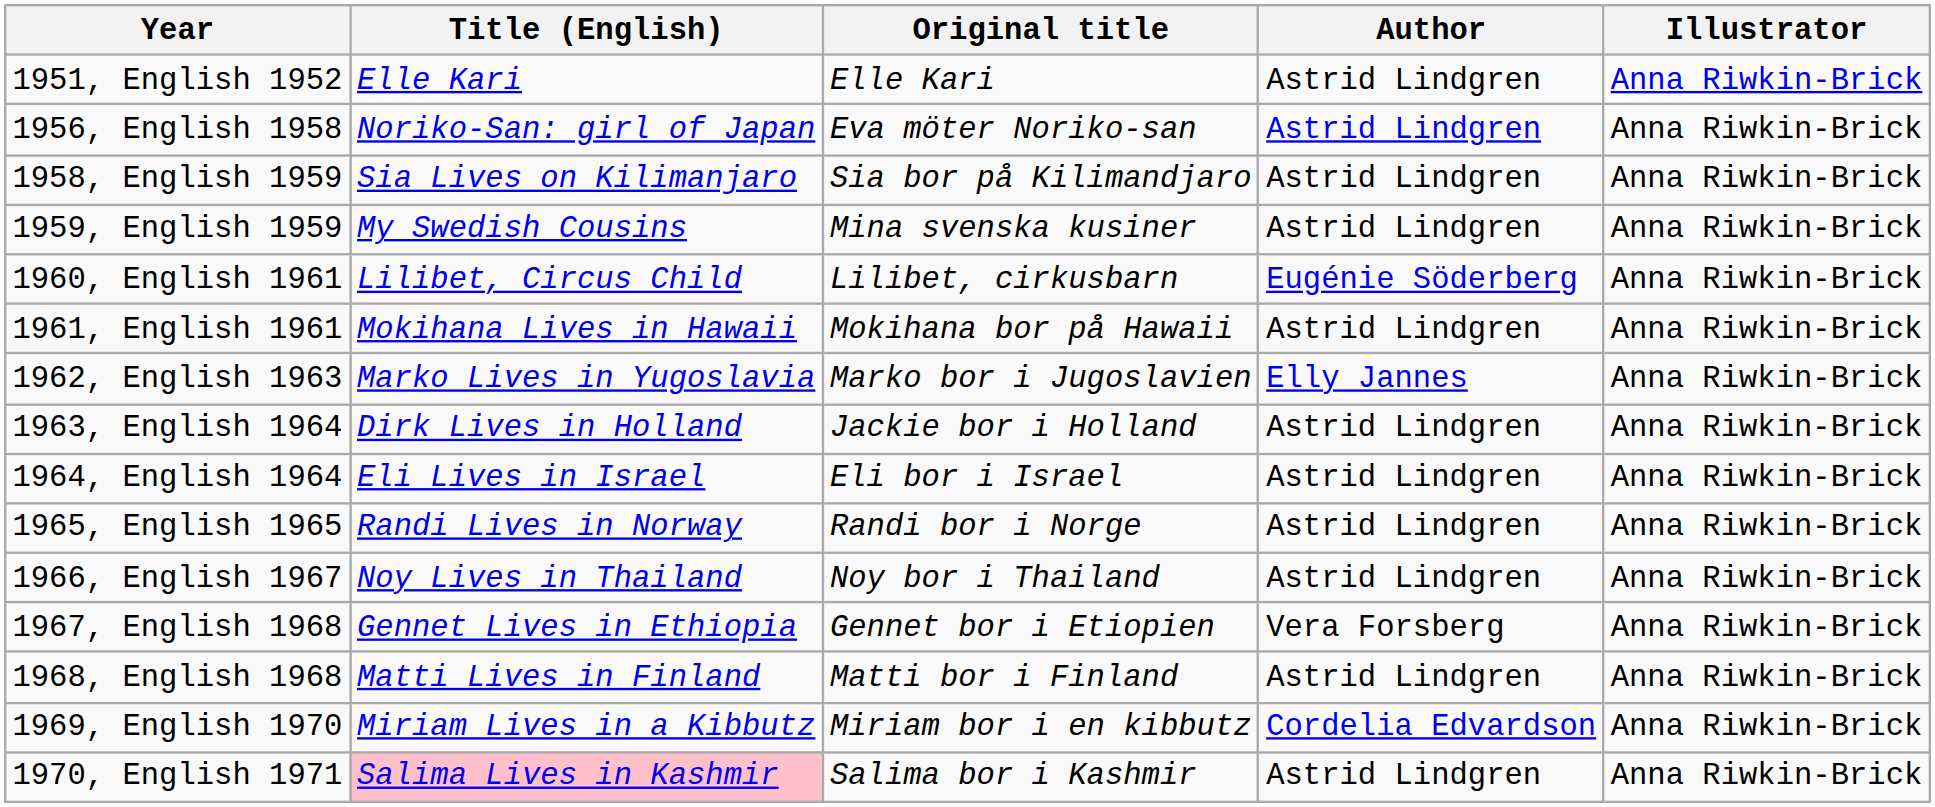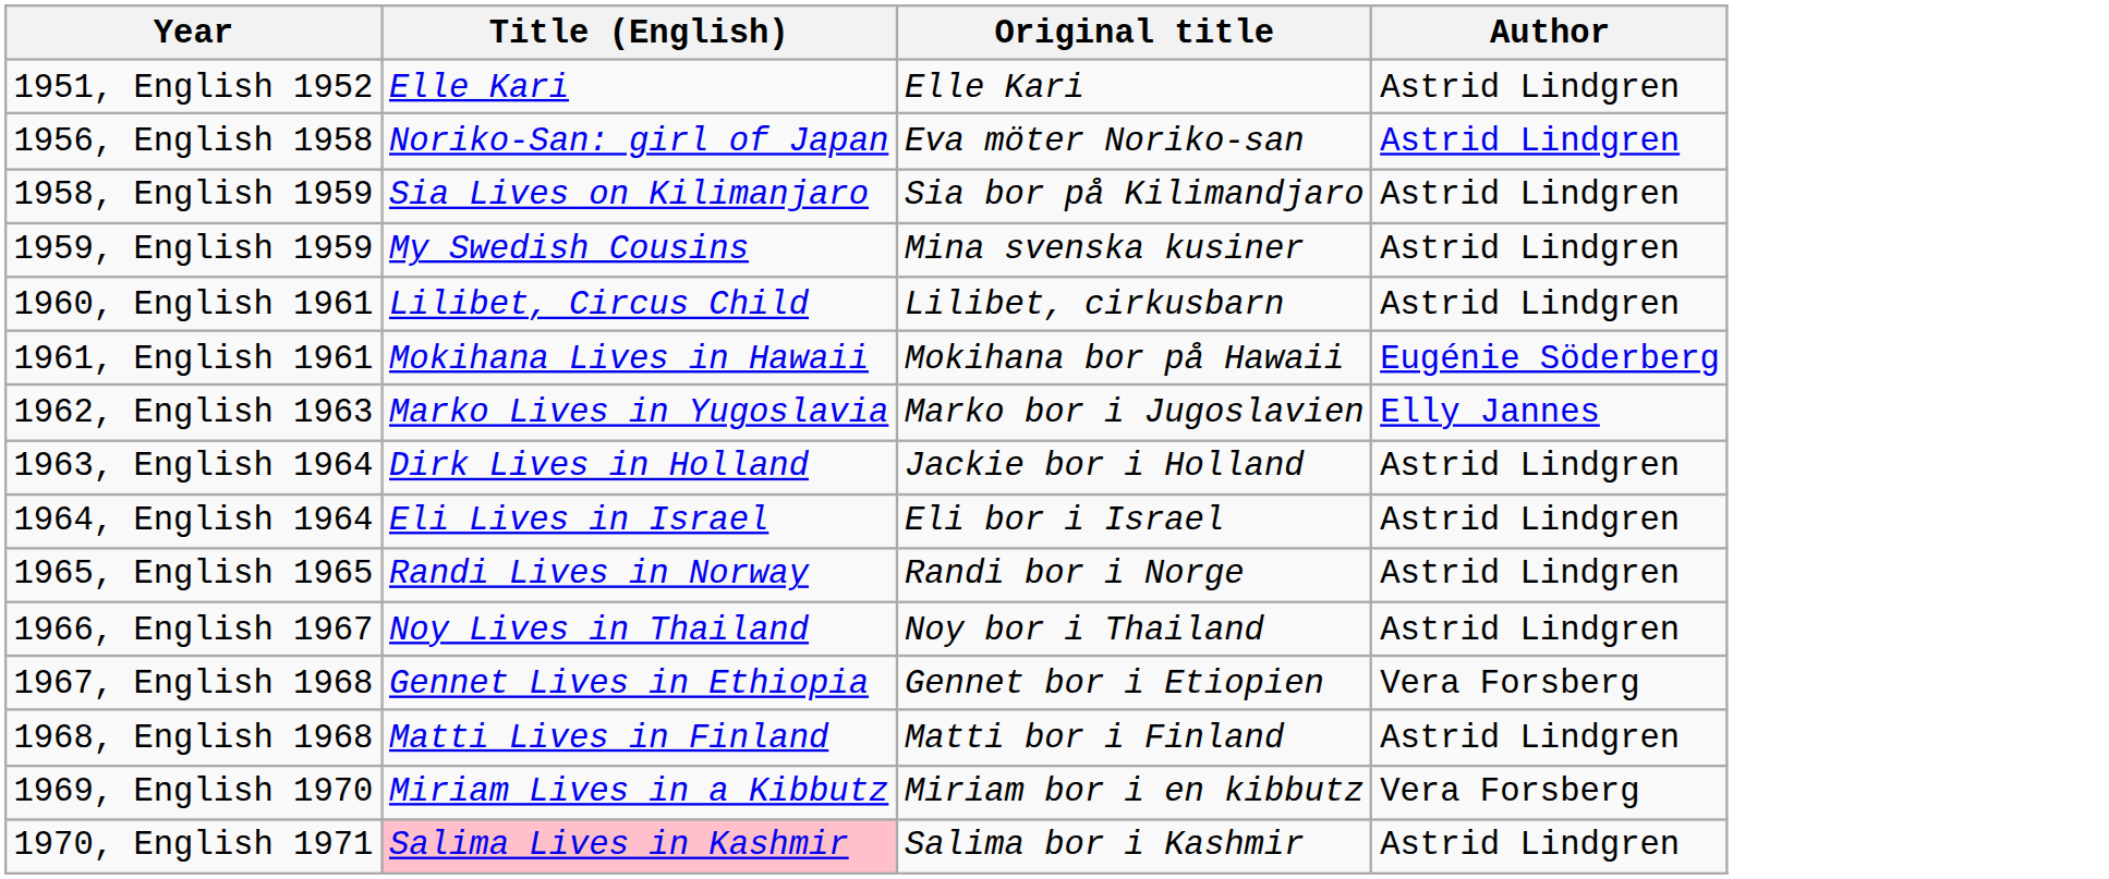 <table class="wikitable sortable">
 <tr>
 <th>Year</th>
 <th>Title (English)</th>
 <th>Original title</th>
 <th>Author</th>
-<th>Illustrator</th>
 </tr>
 <tr>
 <td>1951, English 1952</td>
 <td><em><a href='#'>Elle Kari</a></em></td>
 <td><em>Elle Kari</em></td>
 <td>Astrid Lindgren</td>
-<td><a href='#'>Anna Riwkin-Brick</a></td>
 </tr>
 <tr>
 <td>1956, English 1958</td>
 <td><em><a href='#'>Noriko-San: girl of Japan</a></em></td>
 <td><em>Eva möter Noriko-san</em></td>
 <td><a href='#'>Astrid Lindgren</a></td>
-<td>Anna Riwkin-Brick</td>
 </tr>
 <tr>
 <td>1958, English 1959</td>
 <td><em><a href='#'>Sia Lives on Kilimanjaro</a></em></td>
 <td><em>Sia bor på Kilimandjaro</em></td>
 <td>Astrid Lindgren</td>
-<td>Anna Riwkin-Brick</td>
 </tr>
 <tr>
 <td>1959, English 1959</td>
 <td><em><a href='#'>My Swedish Cousins</a></em></td>
 <td><em>Mina svenska kusiner</em></td>
 <td>Astrid Lindgren</td>
-<td>Anna Riwkin-Brick</td>
 </tr>
 <tr>
 <td>1960, English 1961</td>
 <td><em><a href='#'>Lilibet, Circus Child</a></em></td>
 <td><em>Lilibet, cirkusbarn</em></td>
-<td><a href='#'>Eugénie Söderberg</a></td>
-<td>Anna Riwkin-Brick</td>
+<td>Astrid Lindgren</td>
 </tr>
 <tr>
 <td>1961, English 1961</td>
 <td><em><a href='#'>Mokihana Lives in Hawaii</a></em></td>
 <td><em>Mokihana bor på Hawaii</em></td>
-<td>Astrid Lindgren</td>
-<td>Anna Riwkin-Brick</td>
+<td><a href='#'>Eugénie Söderberg</a></td>
 </tr>
 <tr>
 <td>1962, English 1963</td>
 <td><em><a href='#'>Marko Lives in Yugoslavia</a></em></td>
 <td><em>Marko bor i Jugoslavien</em></td>
 <td><a href='#'>Elly Jannes</a></td>
-<td>Anna Riwkin-Brick</td>
 </tr>
 <tr>
 <td>1963, English 1964</td>
 <td><em><a href='#'>Dirk Lives in Holland</a></em></td>
 <td><em>Jackie bor i Holland</em></td>
 <td>Astrid Lindgren</td>
-<td>Anna Riwkin-Brick</td>
 </tr>
 <tr>
 <td>1964, English 1964</td>
 <td><em><a href='#'>Eli Lives in Israel</a></em></td>
 <td><em>Eli bor i Israel</em></td>
 <td>Astrid Lindgren</td>
-<td>Anna Riwkin-Brick</td>
 </tr>
 <tr>
 <td>1965, English 1965</td>
 <td><em><a href='#'>Randi Lives in Norway</a></em></td>
 <td><em>Randi bor i Norge</em></td>
 <td>Astrid Lindgren</td>
-<td>Anna Riwkin-Brick</td>
 </tr>
 <tr>
 <td>1966, English 1967</td>
 <td><em><a href='#'>Noy Lives in Thailand</a></em></td>
 <td><em>Noy bor i Thailand</em></td>
 <td>Astrid Lindgren</td>
-<td>Anna Riwkin-Brick</td>
 </tr>
 <tr>
 <td>1967, English 1968</td>
 <td><em><a href='#'>Gennet Lives in Ethiopia</a></em></td>
 <td><em>Gennet bor i Etiopien</em></td>
 <td>Vera Forsberg</td>
-<td>Anna Riwkin-Brick</td>
 </tr>
 <tr>
 <td>1968, English 1968</td>
 <td><em><a href='#'>Matti Lives in Finland</a></em></td>
 <td><em>Matti bor i Finland</em></td>
 <td>Astrid Lindgren</td>
-<td>Anna Riwkin-Brick</td>
 </tr>
 <tr>
 <td>1969, English 1970</td>
 <td><em><a href='#'>Miriam Lives in a Kibbutz</a></em></td>
 <td><em>Miriam bor i en kibbutz</em></td>
-<td><a href='#'>Cordelia Edvardson</a></td>
-<td>Anna Riwkin-Brick</td>
+<td>Vera Forsberg</td>
 </tr>
 <tr>
 <td>1970, English 1971</td>
 <td style="background: pink;"><em><a href='#'>Salima Lives in Kashmir</a></em></td>
 <td><em>Salima bor i Kashmir</em></td>
 <td>Astrid Lindgren</td>
-<td>Anna Riwkin-Brick</td>
 </tr>
 </table>
